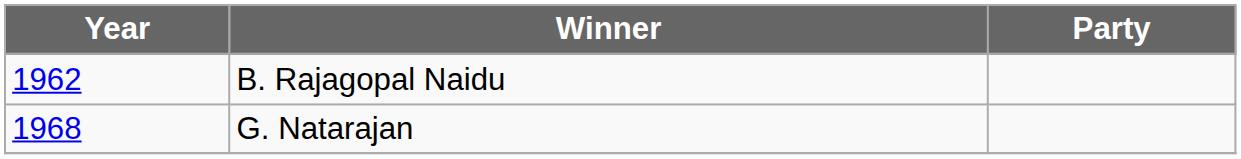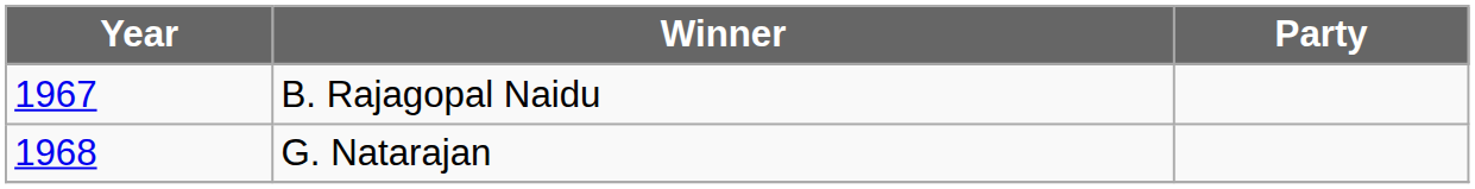 <table class="wikitable" width="50%">
 <tr>
 <th style="background-color:#666666; color:white">Year</th>
 <th style="background-color:#666666; color:white">Winner</th>
 <th style="background-color:#666666; color:white" colspan="2">Party</th>
 </tr>
 <tr>
-<td><a href='#'>1962</a></td>
+<td><a href='#'>1967</a></td>
 <td>B. Rajagopal Naidu</td>
 <td></td>
 </tr>
 <tr>
 <td><a href='#'>1968</a></td>
 <td>G. Natarajan</td>
 <td></td>
 </tr>
 <tr>
 </tr>
 </table>
